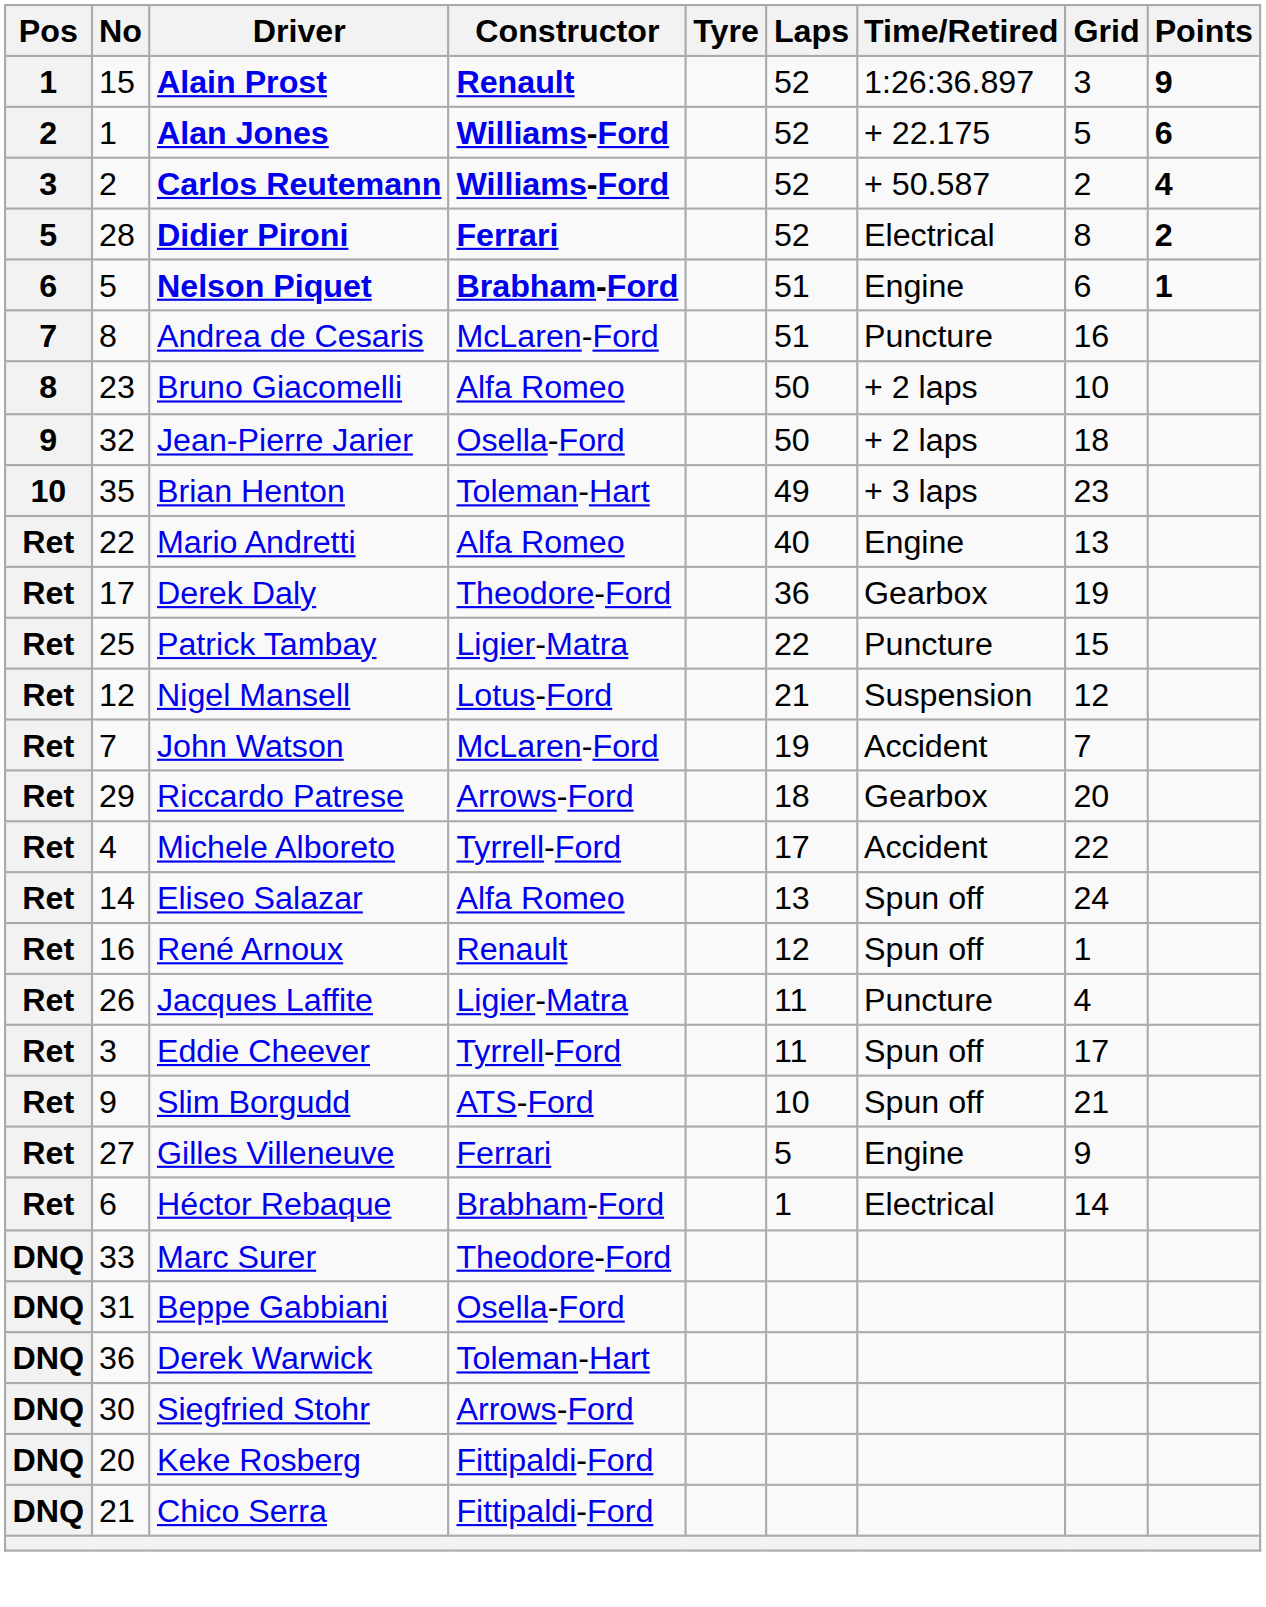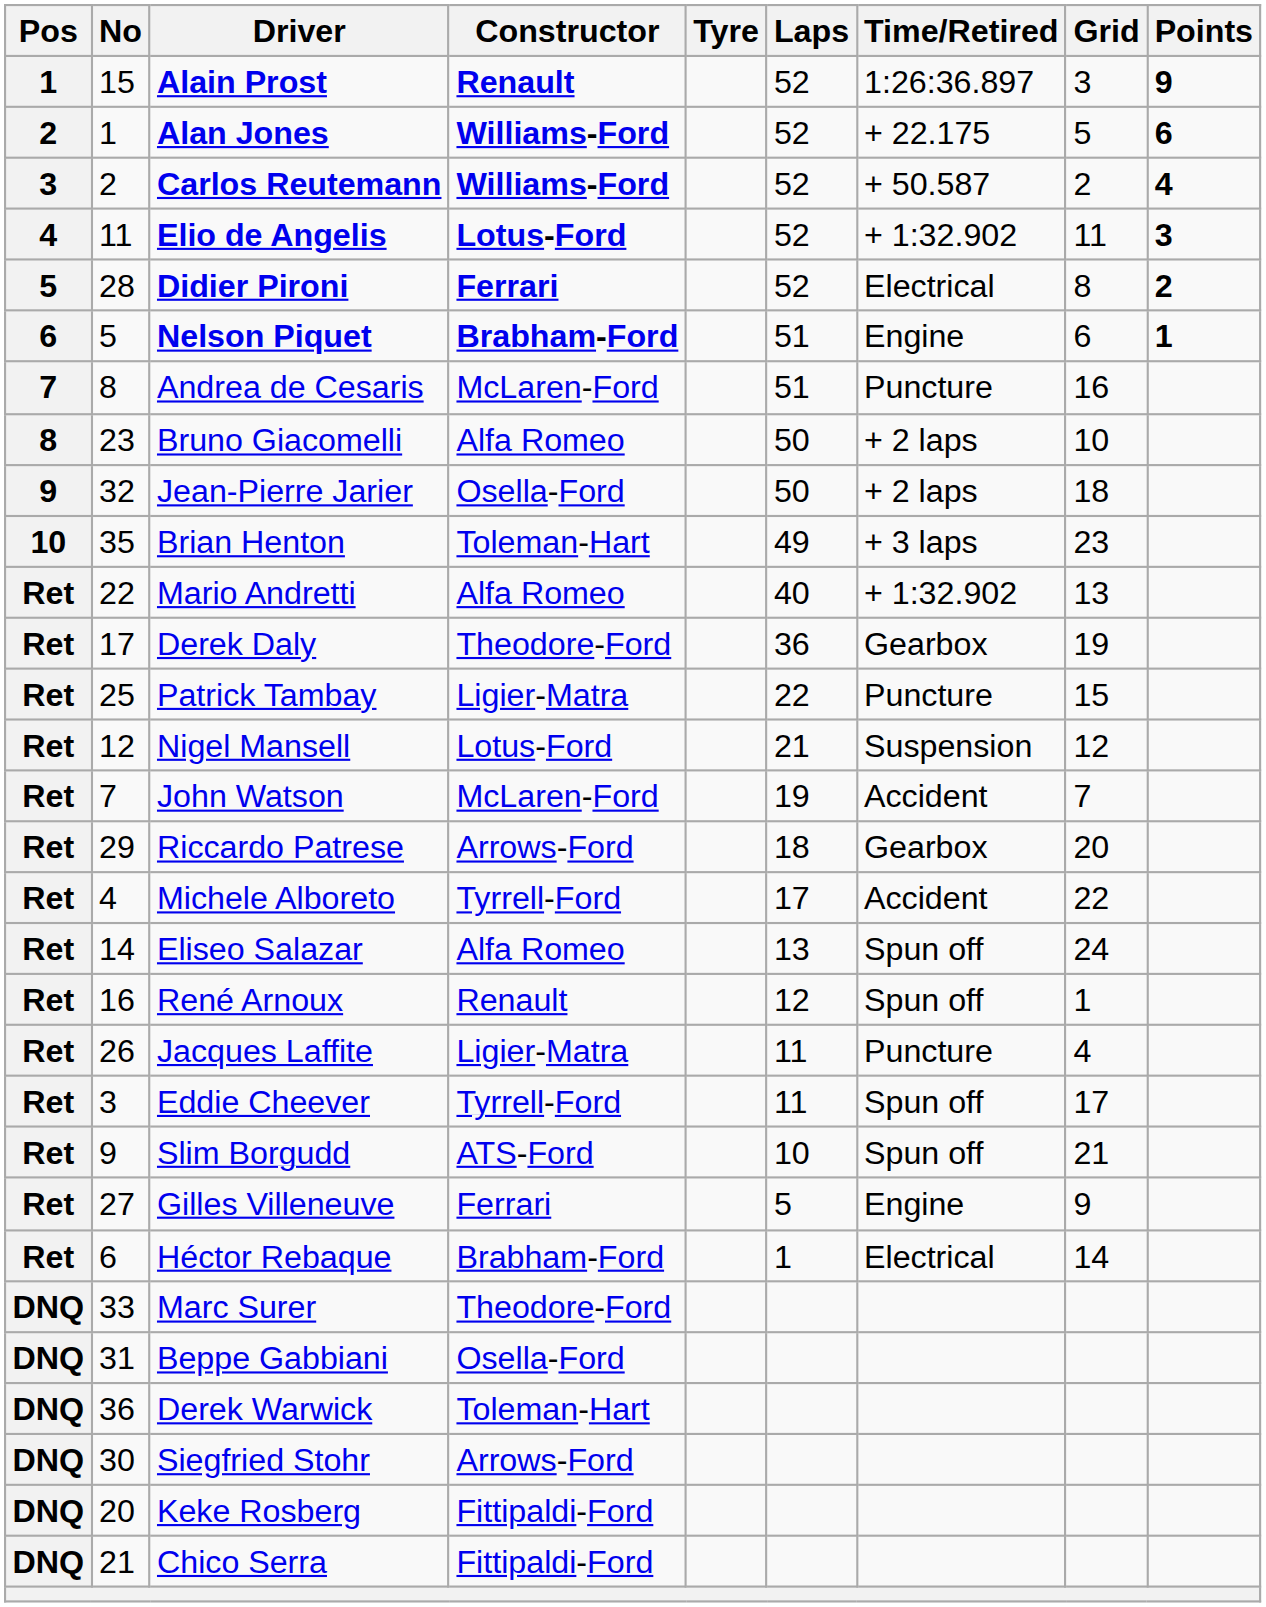 <table class="wikitable" style="font-size: 95%;">
 <tr>
 <th>Pos</th>
 <th>No</th>
 <th>Driver</th>
 <th>Constructor</th>
 <th>Tyre</th>
 <th>Laps</th>
 <th>Time/Retired</th>
 <th>Grid</th>
 <th>Points</th>
 </tr>
 <tr>
 <th>1</th>
 <td>15</td>
 <td> <strong><a href='#'>Alain Prost</a></strong></td>
 <td><strong><a href='#'>Renault</a></strong></td>
 <td></td>
 <td>52</td>
 <td>1:26:36.897</td>
 <td>3</td>
 <td><strong>9</strong></td>
 </tr>
 <tr>
 <th>2</th>
 <td>1</td>
 <td> <strong><a href='#'>Alan Jones</a></strong></td>
 <td><strong><a href='#'>Williams</a>-<a href='#'>Ford</a></strong></td>
 <td></td>
 <td>52</td>
 <td>+ 22.175</td>
 <td>5</td>
 <td><strong>6</strong></td>
 </tr>
 <tr>
 <th>3</th>
 <td>2</td>
 <td> <strong><a href='#'>Carlos Reutemann</a></strong></td>
 <td><strong><a href='#'>Williams</a>-<a href='#'>Ford</a></strong></td>
 <td></td>
 <td>52</td>
 <td>+ 50.587</td>
 <td>2</td>
 <td><strong>4</strong></td>
+</tr>
+<tr>
+<th>4</th>
+<td>11</td>
+<td> <strong><a href='#'>Elio de Angelis</a></strong></td>
+<td><strong><a href='#'>Lotus</a>-<a href='#'>Ford</a></strong></td>
+<td></td>
+<td>52</td>
+<td>+ 1:32.902</td>
+<td>11</td>
+<td><strong>3</strong></td>
 </tr>
 <tr>
 <th>5</th>
 <td>28</td>
 <td> <strong><a href='#'>Didier Pironi</a></strong></td>
 <td><strong><a href='#'>Ferrari</a></strong></td>
 <td></td>
 <td>52</td>
 <td>Electrical</td>
 <td>8</td>
 <td><strong>2</strong></td>
 </tr>
 <tr>
 <th>6</th>
 <td>5</td>
 <td> <strong><a href='#'>Nelson Piquet</a></strong></td>
 <td><strong><a href='#'>Brabham</a>-<a href='#'>Ford</a></strong></td>
 <td></td>
 <td>51</td>
 <td>Engine</td>
 <td>6</td>
 <td><strong>1</strong></td>
 </tr>
 <tr>
 <th>7</th>
 <td>8</td>
 <td> <a href='#'>Andrea de Cesaris</a></td>
 <td><a href='#'>McLaren</a>-<a href='#'>Ford</a></td>
 <td></td>
 <td>51</td>
 <td>Puncture</td>
 <td>16</td>
 <td> </td>
 </tr>
 <tr>
 <th>8</th>
 <td>23</td>
 <td> <a href='#'>Bruno Giacomelli</a></td>
 <td><a href='#'>Alfa Romeo</a></td>
 <td></td>
 <td>50</td>
 <td>+ 2 laps</td>
 <td>10</td>
 <td> </td>
 </tr>
 <tr>
 <th>9</th>
 <td>32</td>
 <td> <a href='#'>Jean-Pierre Jarier</a></td>
 <td><a href='#'>Osella</a>-<a href='#'>Ford</a></td>
 <td></td>
 <td>50</td>
 <td>+ 2 laps</td>
 <td>18</td>
 <td> </td>
 </tr>
 <tr>
 <th>10</th>
 <td>35</td>
 <td> <a href='#'>Brian Henton</a></td>
 <td><a href='#'>Toleman</a>-<a href='#'>Hart</a></td>
 <td></td>
 <td>49</td>
 <td>+ 3 laps</td>
 <td>23</td>
 <td> </td>
 </tr>
 <tr>
 <th>Ret</th>
 <td>22</td>
 <td> <a href='#'>Mario Andretti</a></td>
 <td><a href='#'>Alfa Romeo</a></td>
 <td></td>
 <td>40</td>
-<td>Engine</td>
+<td>+ 1:32.902</td>
 <td>13</td>
 <td> </td>
 </tr>
 <tr>
 <th>Ret</th>
 <td>17</td>
 <td> <a href='#'>Derek Daly</a></td>
 <td><a href='#'>Theodore</a>-<a href='#'>Ford</a></td>
 <td></td>
 <td>36</td>
 <td>Gearbox</td>
 <td>19</td>
 <td> </td>
 </tr>
 <tr>
 <th>Ret</th>
 <td>25</td>
 <td> <a href='#'>Patrick Tambay</a></td>
 <td><a href='#'>Ligier</a>-<a href='#'>Matra</a></td>
 <td></td>
 <td>22</td>
 <td>Puncture</td>
 <td>15</td>
 <td> </td>
 </tr>
 <tr>
 <th>Ret</th>
 <td>12</td>
 <td> <a href='#'>Nigel Mansell</a></td>
 <td><a href='#'>Lotus</a>-<a href='#'>Ford</a></td>
 <td></td>
 <td>21</td>
 <td>Suspension</td>
 <td>12</td>
 <td> </td>
 </tr>
 <tr>
 <th>Ret</th>
 <td>7</td>
 <td> <a href='#'>John Watson</a></td>
 <td><a href='#'>McLaren</a>-<a href='#'>Ford</a></td>
 <td></td>
 <td>19</td>
 <td>Accident</td>
 <td>7</td>
 <td> </td>
 </tr>
 <tr>
 <th>Ret</th>
 <td>29</td>
 <td> <a href='#'>Riccardo Patrese</a></td>
 <td><a href='#'>Arrows</a>-<a href='#'>Ford</a></td>
 <td></td>
 <td>18</td>
 <td>Gearbox</td>
 <td>20</td>
 <td> </td>
 </tr>
 <tr>
 <th>Ret</th>
 <td>4</td>
 <td> <a href='#'>Michele Alboreto</a></td>
 <td><a href='#'>Tyrrell</a>-<a href='#'>Ford</a></td>
 <td></td>
 <td>17</td>
 <td>Accident</td>
 <td>22</td>
 <td> </td>
 </tr>
 <tr>
 <th>Ret</th>
 <td>14</td>
 <td> <a href='#'>Eliseo Salazar</a></td>
 <td><a href='#'>Alfa Romeo</a></td>
 <td></td>
 <td>13</td>
 <td>Spun off</td>
 <td>24</td>
 <td> </td>
 </tr>
 <tr>
 <th>Ret</th>
 <td>16</td>
 <td> <a href='#'>René Arnoux</a></td>
 <td><a href='#'>Renault</a></td>
 <td></td>
 <td>12</td>
 <td>Spun off</td>
 <td>1</td>
 <td> </td>
 </tr>
 <tr>
 <th>Ret</th>
 <td>26</td>
 <td> <a href='#'>Jacques Laffite</a></td>
 <td><a href='#'>Ligier</a>-<a href='#'>Matra</a></td>
 <td></td>
 <td>11</td>
 <td>Puncture</td>
 <td>4</td>
 <td> </td>
 </tr>
 <tr>
 <th>Ret</th>
 <td>3</td>
 <td> <a href='#'>Eddie Cheever</a></td>
 <td><a href='#'>Tyrrell</a>-<a href='#'>Ford</a></td>
 <td></td>
 <td>11</td>
 <td>Spun off</td>
 <td>17</td>
 <td> </td>
 </tr>
 <tr>
 <th>Ret</th>
 <td>9</td>
 <td> <a href='#'>Slim Borgudd</a></td>
 <td><a href='#'>ATS</a>-<a href='#'>Ford</a></td>
 <td></td>
 <td>10</td>
 <td>Spun off</td>
 <td>21</td>
 <td> </td>
 </tr>
 <tr>
 <th>Ret</th>
 <td>27</td>
 <td> <a href='#'>Gilles Villeneuve</a></td>
 <td><a href='#'>Ferrari</a></td>
 <td></td>
 <td>5</td>
 <td>Engine</td>
 <td>9</td>
 <td> </td>
 </tr>
 <tr>
 <th>Ret</th>
 <td>6</td>
 <td> <a href='#'>Héctor Rebaque</a></td>
 <td><a href='#'>Brabham</a>-<a href='#'>Ford</a></td>
 <td></td>
 <td>1</td>
 <td>Electrical</td>
 <td>14</td>
 <td> </td>
 </tr>
 <tr>
 <th>DNQ</th>
 <td>33</td>
 <td> <a href='#'>Marc Surer</a></td>
 <td><a href='#'>Theodore</a>-<a href='#'>Ford</a></td>
 <td></td>
 <td> </td>
 <td></td>
 <td></td>
 <td> </td>
 </tr>
 <tr>
 <th>DNQ</th>
 <td>31</td>
 <td> <a href='#'>Beppe Gabbiani</a></td>
 <td><a href='#'>Osella</a>-<a href='#'>Ford</a></td>
 <td></td>
 <td> </td>
 <td></td>
 <td></td>
 <td> </td>
 </tr>
 <tr>
 <th>DNQ</th>
 <td>36</td>
 <td> <a href='#'>Derek Warwick</a></td>
 <td><a href='#'>Toleman</a>-<a href='#'>Hart</a></td>
 <td></td>
 <td> </td>
 <td></td>
 <td></td>
 <td> </td>
 </tr>
 <tr>
 <th>DNQ</th>
 <td>30</td>
 <td> <a href='#'>Siegfried Stohr</a></td>
 <td><a href='#'>Arrows</a>-<a href='#'>Ford</a></td>
 <td></td>
 <td> </td>
 <td></td>
 <td></td>
 <td> </td>
 </tr>
 <tr>
 <th>DNQ</th>
 <td>20</td>
 <td> <a href='#'>Keke Rosberg</a></td>
 <td><a href='#'>Fittipaldi</a>-<a href='#'>Ford</a></td>
 <td></td>
 <td> </td>
 <td></td>
 <td></td>
 <td> </td>
 </tr>
 <tr>
 <th>DNQ</th>
 <td>21</td>
 <td> <a href='#'>Chico Serra</a></td>
 <td><a href='#'>Fittipaldi</a>-<a href='#'>Ford</a></td>
 <td></td>
 <td> </td>
 <td> </td>
 <td> </td>
 <td> </td>
 </tr>
 <tr>
 <th colspan="9"></th>
 </tr>
 </table>
